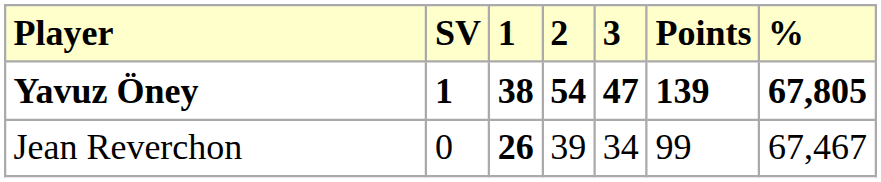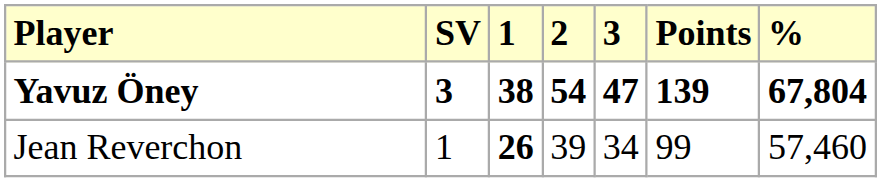 <table class="wikitable">
 <tr bgcolor="#ffffcc">
 <td width=180><strong>Player</strong></td>
 <td><strong>SV</strong></td>
 <td><strong>1</strong></td>
 <td><strong>2</strong></td>
 <td><strong>3</strong></td>
 <td><strong>Points</strong></td>
 <td><strong>%</strong></td>
 </tr>
 <tr bgcolor="FFFFFF">
 <td> <strong>Yavuz Öney</strong></td>
-<td><strong>1</strong></td>
+<td><strong>3</strong></td>
 <td><strong>38</strong></td>
 <td><strong>54</strong></td>
 <td><strong>47</strong></td>
 <td><strong>139</strong></td>
-<td><strong>67,805</strong></td>
+<td><strong>67,804</strong></td>
 </tr>
 <tr bgcolor="FFFFFF">
 <td> Jean Reverchon</td>
-<td>0</td>
+<td>1</td>
 <td><strong>26</strong></td>
 <td>39</td>
 <td>34</td>
 <td>99</td>
-<td>67,467</td>
+<td>57,460</td>
 </tr>
 </table>
